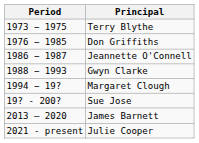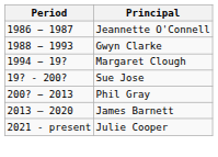 <table class="wikitable">
 <tr>
 <th>Period</th>
 <th>Principal</th>
-</tr>
-<tr>
-<td>1973 − 1975</td>
-<td>Terry Blythe</td>
-</tr>
-<tr>
-<td>1976 − 1985</td>
-<td>Don Griffiths</td>
 </tr>
 <tr>
 <td>1986 − 1987</td>
 <td>Jeannette O'Connell</td>
 </tr>
 <tr>
 <td>1988 − 1993</td>
 <td>Gwyn Clarke</td>
 </tr>
 <tr>
 <td>1994 − 19?</td>
 <td>Margaret Clough</td>
 </tr>
 <tr>
 <td>19? - 200?</td>
 <td>Sue Jose</td>
 </tr>
 <tr>
+<td>200? − 2013</td>
+<td>Phil Gray</td>
+</tr>
+<tr>
 <td>2013 – 2020</td>
 <td>James Barnett</td>
 </tr>
 <tr>
 <td>2021 - present</td>
 <td>Julie Cooper</td>
 </tr>
 </table>
